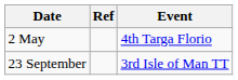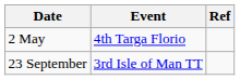 <table class="wikitable" style="font-size: 85%">
 <tr>
 <th>Date</th>
+<th>Event</th>
 <th>Ref</th>
-<th>Event</th>
 </tr>
 <tr>
 <td>2 May</td>
+<td><a href='#'>4th Targa Florio</a></td>
 <td></td>
-<td><a href='#'>4th Targa Florio</a></td>
 </tr>
 <tr>
 <td>23 September</td>
+<td><a href='#'>3rd Isle of Man TT</a></td>
 <td></td>
-<td><a href='#'>3rd Isle of Man TT</a></td>
 </tr>
 </table>
